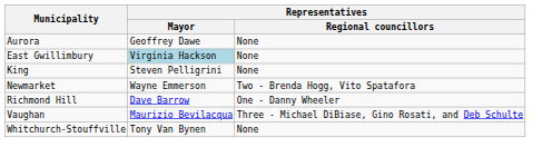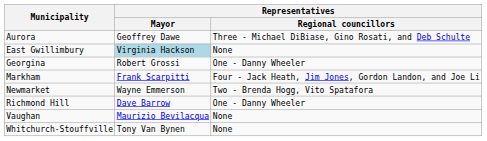 <table class="wikitable">
 <tr>
 <th rowspan="2">Municipality</th>
 <th colspan="2">Representatives</th>
 </tr>
 <tr>
 <th>Mayor</th>
 <th>Regional councillors</th>
 </tr>
 <tr>
 <td>Aurora</td>
 <td>Geoffrey Dawe</td>
-<td>None</td>
+<td>Three - Michael DiBiase, Gino Rosati, and <a href='#'>Deb Schulte</a></td>
 </tr>
 <tr>
 <td>East Gwillimbury</td>
 <td style="background: lightblue;">Virginia Hackson</td>
 <td>None</td>
 </tr>
 <tr>
-<td>King</td>
-<td>Steven Pelligrini</td>
-<td>None</td>
+<td>Georgina</td>
+<td>Robert Grossi</td>
+<td>One - Danny Wheeler</td>
+</tr>
+<tr>
+<td>Markham</td>
+<td><a href='#'>Frank Scarpitti</a></td>
+<td>Four - Jack Heath, <a href='#'>Jim Jones</a>, Gordon Landon, and Joe Li</td>
 </tr>
 <tr>
 <td>Newmarket</td>
 <td>Wayne Emmerson</td>
 <td>Two - Brenda Hogg, Vito Spatafora</td>
 </tr>
 <tr>
 <td>Richmond Hill</td>
 <td><a href='#'>Dave Barrow</a></td>
 <td>One - Danny Wheeler</td>
 </tr>
 <tr>
 <td>Vaughan</td>
 <td><a href='#'>Maurizio Bevilacqua</a></td>
-<td>Three - Michael DiBiase, Gino Rosati, and <a href='#'>Deb Schulte</a></td>
+<td>None</td>
 </tr>
 <tr>
 <td>Whitchurch-Stouffville</td>
 <td>Tony Van Bynen</td>
 <td>None</td>
 </tr>
 </table>
